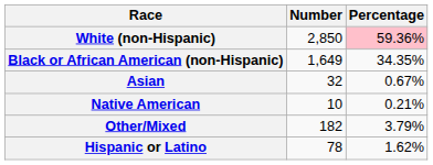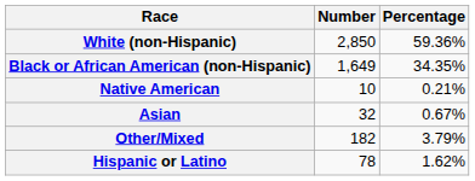 <table class="wikitable" style="text-align:right">
 <tr>
 <th scope="col">Race</th>
 <th scope="col">Number</th>
 <th scope="col">Percentage</th>
 </tr>
 <tr>
 <th scope="row"><a href='#'>White</a> (non-Hispanic)</th>
 <td>2,850</td>
-<td style="background: pink;">59.36%</td>
+<td>59.36%</td>
 </tr>
 <tr>
 <th scope="row"><a href='#'>Black or African American</a> (non-Hispanic)</th>
 <td>1,649</td>
 <td>34.35%</td>
 </tr>
 <tr>
+<th scope="row"><a href='#'>Native American</a></th>
+<td>10</td>
+<td>0.21%</td>
+</tr>
+<tr>
 <th scope="row"><a href='#'>Asian</a></th>
 <td>32</td>
 <td>0.67%</td>
-</tr>
-<tr>
-<th scope="row"><a href='#'>Native American</a></th>
-<td>10</td>
-<td>0.21%</td>
 </tr>
 <tr>
 <th scope="row"><a href='#'>Other/Mixed</a></th>
 <td>182</td>
 <td>3.79%</td>
 </tr>
 <tr>
 <th scope="row"><a href='#'>Hispanic</a> or <a href='#'>Latino</a></th>
 <td>78</td>
 <td>1.62%</td>
 </tr>
 </table>
